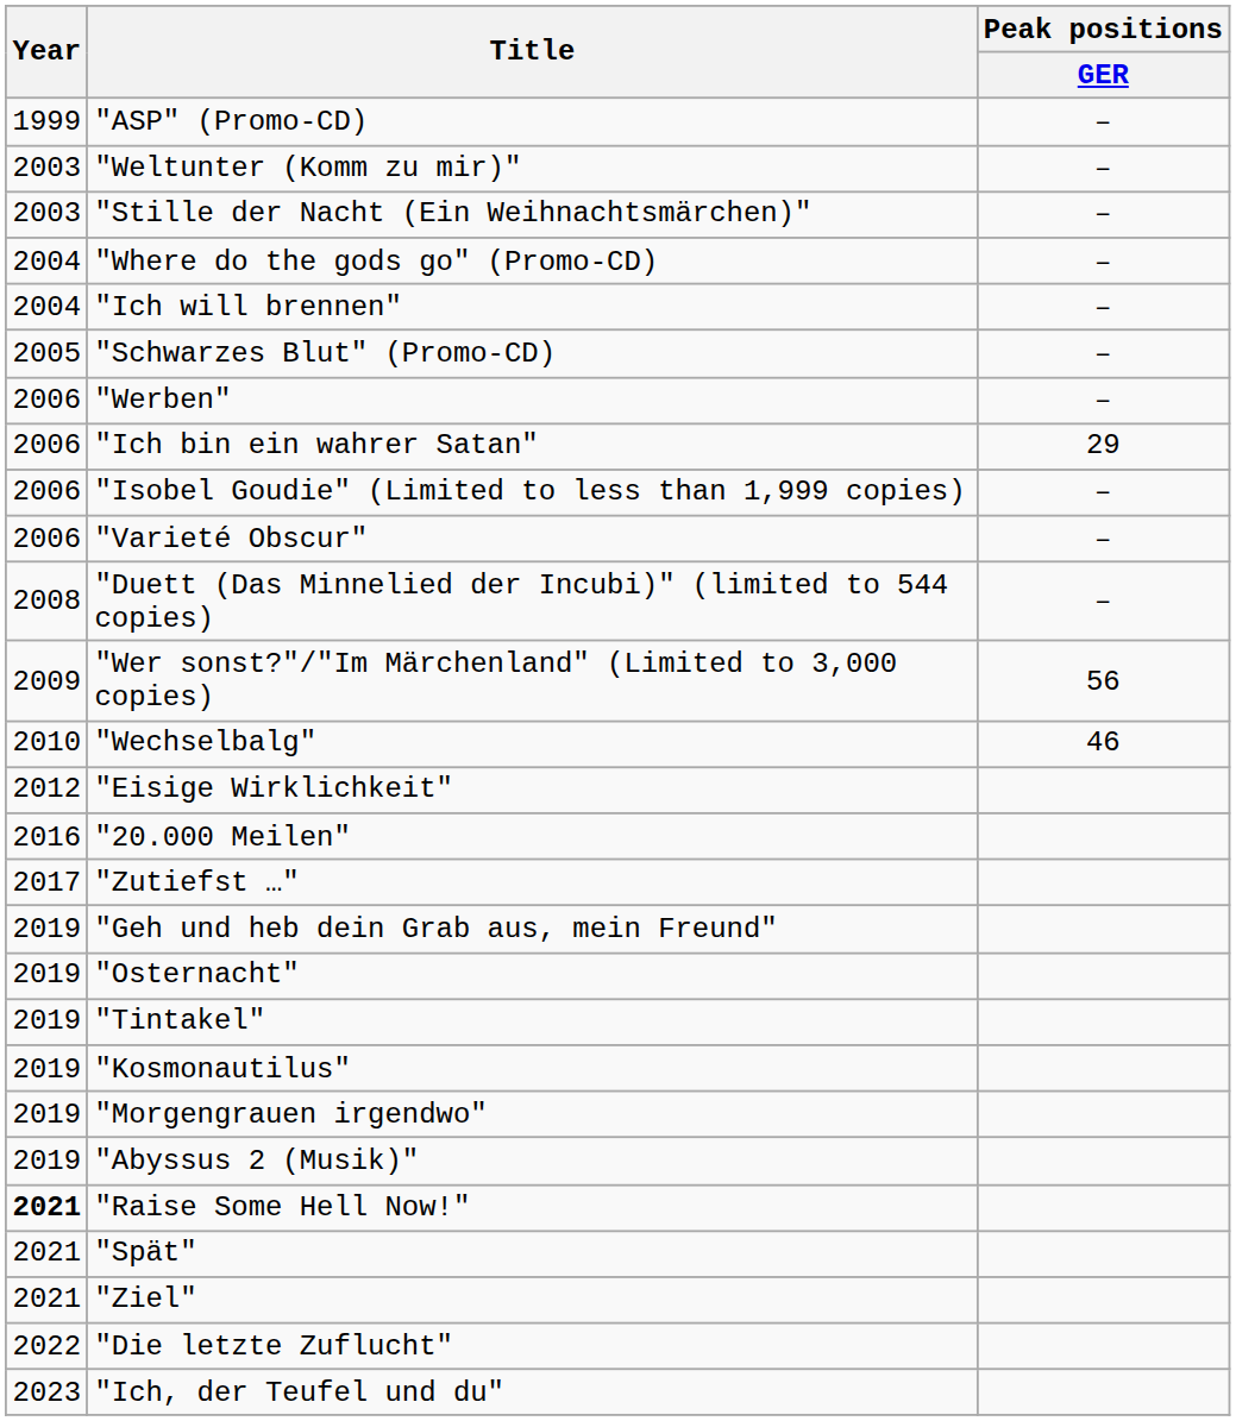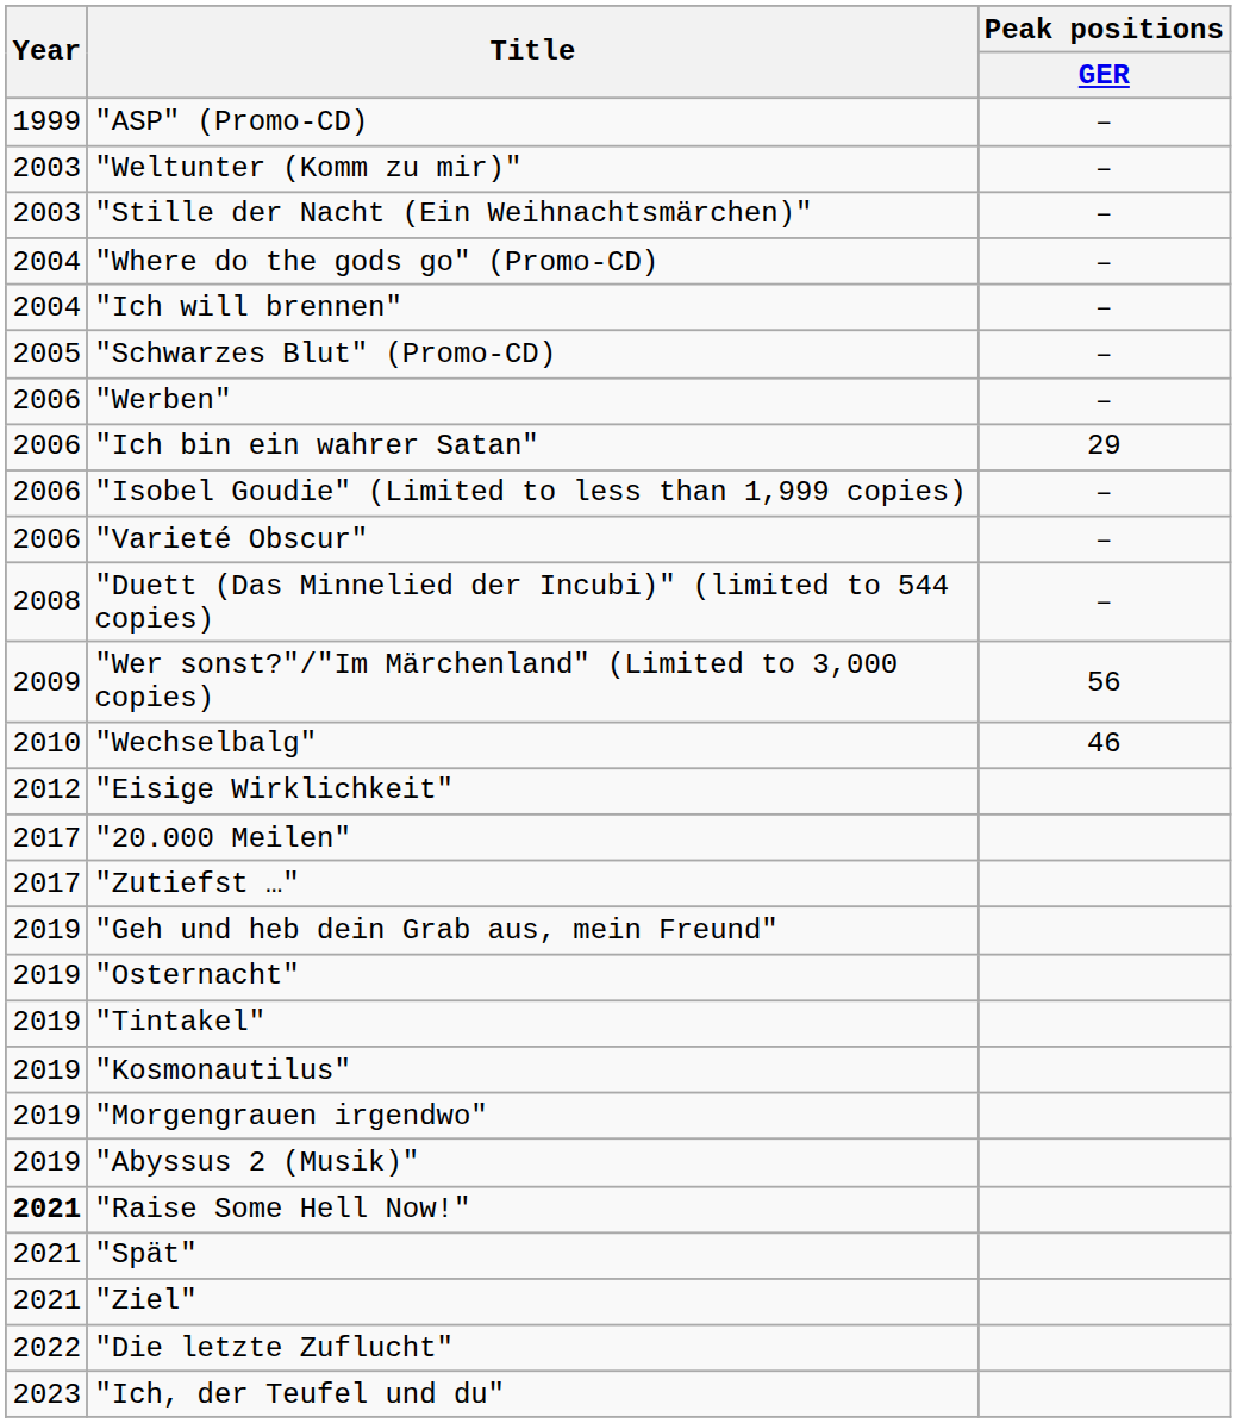 <table class="wikitable">
 <tr>
 <th rowspan="2">Year</th>
 <th rowspan="2" width="400">Title</th>
 <th colspan="2">Peak positions</th>
 </tr>
 <tr>
 <th><a href='#'>GER</a></th>
 </tr>
 <tr>
 <td>1999</td>
 <td>"ASP" (Promo-CD)</td>
 <td align="center">–</td>
 </tr>
 <tr>
 <td>2003</td>
 <td>"Weltunter (Komm zu mir)"</td>
 <td align="center">–</td>
 </tr>
 <tr>
 <td>2003</td>
 <td>"Stille der Nacht (Ein Weihnachtsmärchen)"</td>
 <td align="center">–</td>
 </tr>
 <tr>
 <td>2004</td>
 <td>"Where do the gods go" (Promo-CD)</td>
 <td align="center">–</td>
 </tr>
 <tr>
 <td>2004</td>
 <td>"Ich will brennen"</td>
 <td align="center">–</td>
 </tr>
 <tr>
 <td>2005</td>
 <td>"Schwarzes Blut" (Promo-CD)</td>
 <td align="center">–</td>
 </tr>
 <tr>
 <td>2006</td>
 <td>"Werben"</td>
 <td align="center">–</td>
 </tr>
 <tr>
 <td>2006</td>
 <td>"Ich bin ein wahrer Satan"</td>
 <td align="center">29</td>
 </tr>
 <tr>
 <td>2006</td>
 <td>"Isobel Goudie" (Limited to less than 1,999 copies)</td>
 <td align="center">–</td>
 </tr>
 <tr>
 <td>2006</td>
 <td>"Varieté Obscur"</td>
 <td align="center">–</td>
 </tr>
 <tr>
 <td>2008</td>
 <td>"Duett (Das Minnelied der Incubi)" (limited to 544 copies)</td>
 <td align="center">–</td>
 </tr>
 <tr>
 <td>2009</td>
 <td>"Wer sonst?"/"Im Märchenland" (Limited to 3,000 copies)</td>
 <td align="center">56</td>
 </tr>
 <tr>
 <td>2010</td>
 <td>"Wechselbalg"</td>
 <td align="center">46</td>
 </tr>
 <tr>
 <td>2012</td>
 <td>"Eisige Wirklichkeit"</td>
 <td align="center"></td>
 </tr>
 <tr>
-<td>2016</td>
+<td>2017</td>
 <td>"20.000 Meilen"</td>
 <td align="center"></td>
 </tr>
 <tr>
 <td>2017</td>
 <td>"Zutiefst …"</td>
 <td align="center"></td>
 </tr>
 <tr>
 <td>2019</td>
 <td>"Geh und heb dein Grab aus, mein Freund"</td>
 <td align="center"></td>
 </tr>
 <tr>
 <td>2019</td>
 <td>"Osternacht"</td>
 <td align="center"></td>
 </tr>
 <tr>
 <td>2019</td>
 <td>"Tintakel"</td>
 <td align="center"></td>
 </tr>
 <tr>
 <td>2019</td>
 <td>"Kosmonautilus"</td>
 <td align="center"></td>
 </tr>
 <tr>
 <td>2019</td>
 <td>"Morgengrauen irgendwo"</td>
 <td align="center"></td>
 </tr>
 <tr>
 <td>2019</td>
 <td>"Abyssus 2 (Musik)"</td>
 <td align="center"></td>
 </tr>
 <tr>
 <td><strong>2021</strong></td>
 <td>"Raise Some Hell Now!"</td>
 <td align="center"></td>
 </tr>
 <tr>
 <td>2021</td>
 <td>"Spät"</td>
 <td align="center"></td>
 </tr>
 <tr>
 <td>2021</td>
 <td>"Ziel"</td>
 <td align="center"></td>
 </tr>
 <tr>
 <td>2022</td>
 <td>"Die letzte Zuflucht"</td>
 <td align="center"></td>
 </tr>
 <tr>
 <td>2023</td>
 <td>"Ich, der Teufel und du"</td>
 <td align="center"></td>
 </tr>
 </table>
